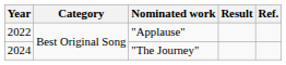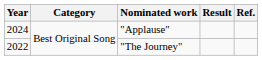 <table class="wikitable">
 <tr>
 <th>Year</th>
 <th>Category</th>
 <th>Nominated work</th>
 <th>Result</th>
 <th>Ref.</th>
 </tr>
 <tr>
-<td>2022</td>
+<td>2024</td>
 <td rowspan="2">Best Original Song</td>
 <td>"Applause" </td>
 <td></td>
 <td align="center"></td>
 </tr>
 <tr>
-<td>2024</td>
+<td>2022</td>
 <td>"The Journey" </td>
 <td></td>
 <td align="center"></td>
 </tr>
 </table>
